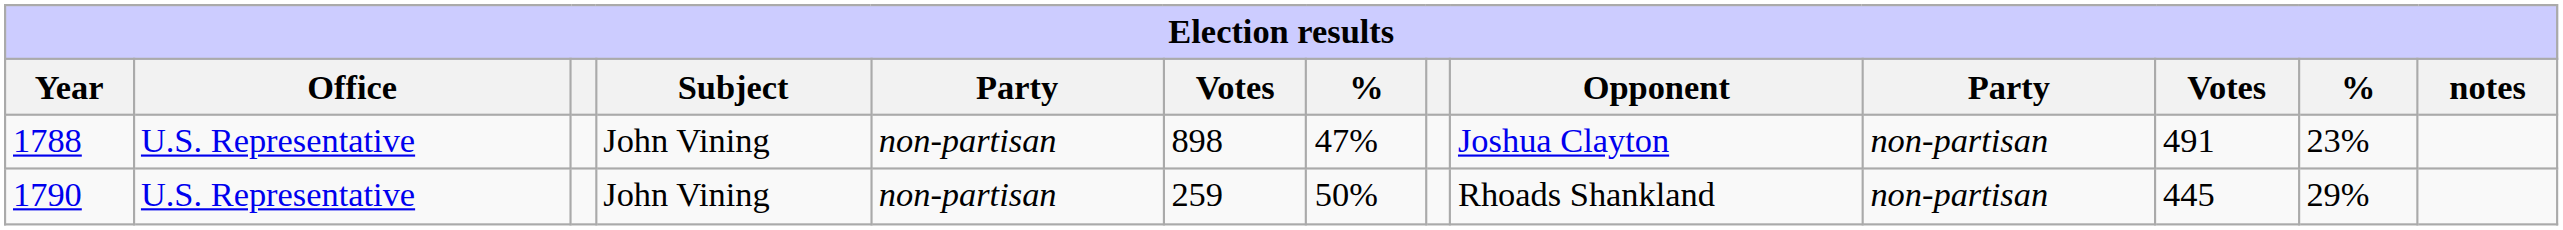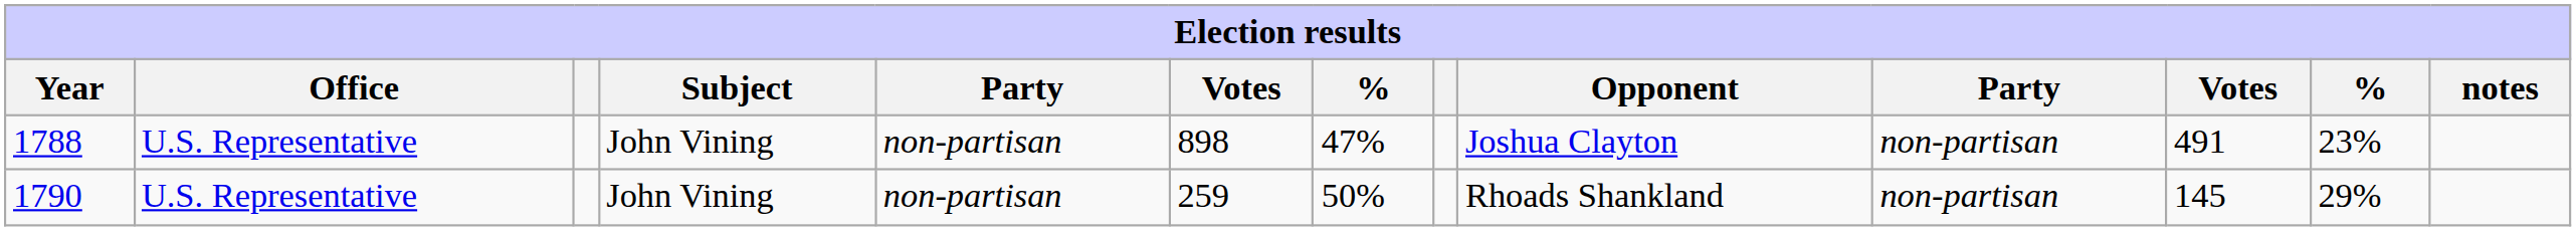 <table class=wikitable style="width: 94%" style="text-align: center;" align="center">
 <tr bgcolor=#cccccc>
 <th colspan=13 style="background: #ccccff;">Election results</th>
 </tr>
 <tr>
 <th><strong>Year</strong></th>
 <th><strong>Office</strong></th>
 <th></th>
 <th><strong>Subject</strong></th>
 <th><strong>Party</strong></th>
 <th><strong>Votes</strong></th>
 <th><strong>%</strong></th>
 <th></th>
 <th><strong>Opponent</strong></th>
 <th><strong>Party</strong></th>
 <th><strong>Votes</strong></th>
 <th><strong>%</strong></th>
 <th><strong>notes</strong></th>
 </tr>
 <tr>
 <td><a href='#'>1788</a></td>
 <td><a href='#'>U.S. Representative</a></td>
 <td></td>
 <td>John Vining</td>
 <td><em>non-partisan</em></td>
 <td>898</td>
 <td>47%</td>
 <td></td>
 <td><a href='#'>Joshua Clayton</a></td>
 <td><em>non-partisan</em></td>
 <td>491</td>
 <td>23%</td>
 <td></td>
 </tr>
 <tr>
 <td><a href='#'>1790</a></td>
 <td><a href='#'>U.S. Representative</a></td>
 <td></td>
 <td>John Vining</td>
 <td><em>non-partisan</em></td>
 <td>259</td>
 <td>50%</td>
 <td></td>
 <td>Rhoads Shankland</td>
 <td><em>non-partisan</em></td>
-<td>445</td>
+<td>145</td>
 <td>29%</td>
 </tr>
 </table>
